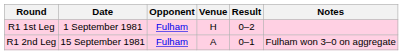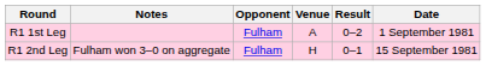 <table class="wikitable" style="text-align:center">
 <tr>
 <th>Round</th>
-<th>Date</th>
+<th>Notes</th>
 <th>Opponent</th>
 <th>Venue</th>
 <th>Result</th>
-<th>Notes</th>
+<th>Date</th>
 </tr>
 <tr style="background-color: #ffd0e3;">
 <td>R1 1st Leg</td>
+<td></td>
+<td><a href='#'>Fulham</a></td>
+<td>A</td>
+<td>0–2</td>
 <td>1 September 1981</td>
-<td><a href='#'>Fulham</a></td>
-<td>H</td>
-<td>0–2</td>
-<td></td>
 </tr>
 <tr style="background-color: #ffd0e3;">
 <td>R1 2nd Leg</td>
+<td>Fulham won 3–0 on aggregate</td>
+<td><a href='#'>Fulham</a></td>
+<td>H</td>
+<td>0–1</td>
 <td>15 September 1981</td>
-<td><a href='#'>Fulham</a></td>
-<td>A</td>
-<td>0–1</td>
-<td>Fulham won 3–0 on aggregate</td>
 </tr>
 </table>
